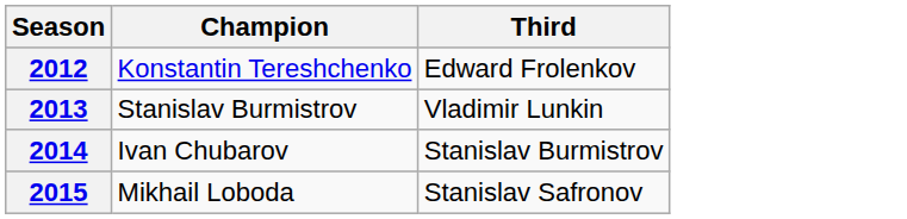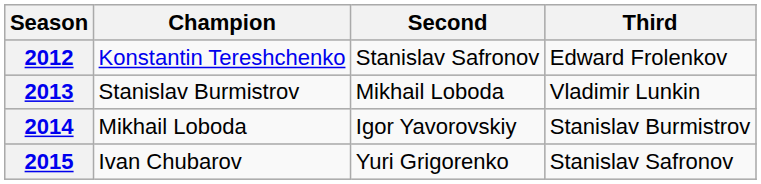 <table class="wikitable" style="font-size:90%;">
 <tr>
 <th>Season</th>
 <th>Champion</th>
+<th>Second</th>
 <th>Third</th>
 </tr>
 <tr>
 <th><a href='#'>2012</a></th>
 <td><a href='#'>Konstantin Tereshchenko</a></td>
+<td>Stanislav Safronov</td>
 <td>Edward Frolenkov</td>
 </tr>
 <tr>
 <th><a href='#'>2013</a></th>
 <td>Stanislav Burmistrov</td>
+<td>Mikhail Loboda</td>
 <td>Vladimir Lunkin</td>
 </tr>
 <tr>
 <th><a href='#'>2014</a></th>
-<td>Ivan Chubarov</td>
+<td>Mikhail Loboda</td>
+<td>Igor Yavorovskiy</td>
 <td>Stanislav Burmistrov</td>
 </tr>
 <tr>
 <th><a href='#'>2015</a></th>
-<td>Mikhail Loboda</td>
+<td>Ivan Chubarov</td>
+<td>Yuri Grigorenko</td>
 <td>Stanislav Safronov</td>
 </tr>
 </table>
